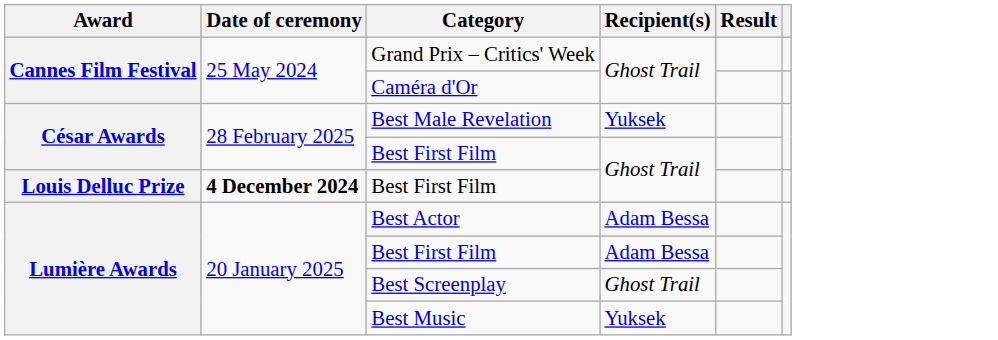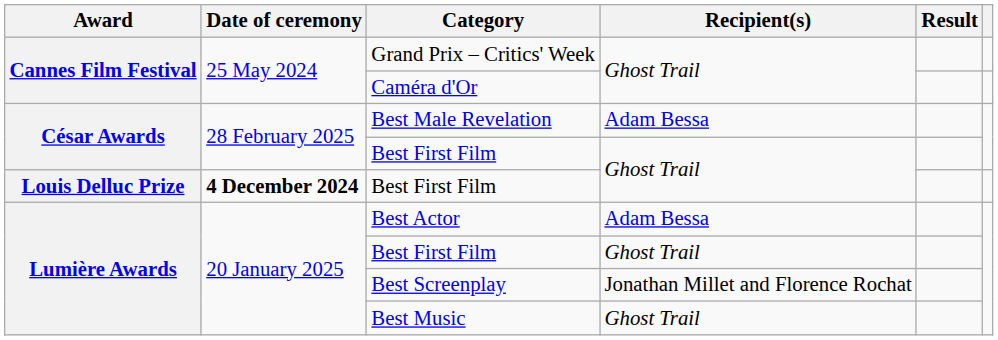 <table class="wikitable sortable plainrowheaders">
 <tr>
 <th scope="col">Award</th>
 <th scope="col">Date of ceremony</th>
 <th scope="col">Category</th>
 <th scope="col">Recipient(s)</th>
 <th scope="col">Result</th>
 <th scope="col" class="unsortable"></th>
 </tr>
 <tr>
 <th rowspan="2" scope="row"><a href='#'>Cannes Film Festival</a></th>
 <td rowspan="2"><a href='#'>25 May 2024</a></td>
 <td>Grand Prix – Critics' Week</td>
 <td rowspan="2"><em>Ghost Trail</em></td>
 <td></td>
 <td align="center"></td>
 </tr>
 <tr>
 <td><a href='#'>Caméra d'Or</a></td>
 <td></td>
 <td align="center"></td>
 </tr>
 <tr>
 <th rowspan="2" scope="row"><a href='#'>César Awards</a></th>
 <td rowspan="2"><a href='#'>28 February 2025</a></td>
 <td><a href='#'>Best Male Revelation</a></td>
-<td><a href='#'>Yuksek</a></td>
+<td><a href='#'>Adam Bessa</a></td>
 <td></td>
 <td align="center" rowspan="2"></td>
 </tr>
 <tr>
 <td><a href='#'>Best First Film</a></td>
 <td rowspan="2"><em>Ghost Trail</em></td>
 <td></td>
 </tr>
 <tr>
 <th scope="row"><a href='#'>Louis Delluc Prize</a></th>
 <td><strong>4 December 2024</strong></td>
 <td>Best First Film</td>
 <td></td>
 <td align="center"></td>
 </tr>
 <tr>
 <th rowspan="4" scope="row"><a href='#'>Lumière Awards</a></th>
 <td rowspan="4"><a href='#'>20 January 2025</a></td>
 <td><a href='#'>Best Actor</a></td>
 <td><a href='#'>Adam Bessa</a></td>
 <td></td>
 <td rowspan="4" align="center"></td>
 </tr>
 <tr>
 <td><a href='#'>Best First Film</a></td>
-<td><a href='#'>Adam Bessa</a></td>
+<td><em>Ghost Trail</em></td>
 <td></td>
 </tr>
 <tr>
 <td><a href='#'>Best Screenplay</a></td>
-<td><em>Ghost Trail</em></td>
+<td>Jonathan Millet and Florence Rochat</td>
 <td></td>
 </tr>
 <tr>
 <td><a href='#'>Best Music</a></td>
-<td><a href='#'>Yuksek</a></td>
+<td><em>Ghost Trail</em></td>
 <td></td>
 </tr>
 </table>
